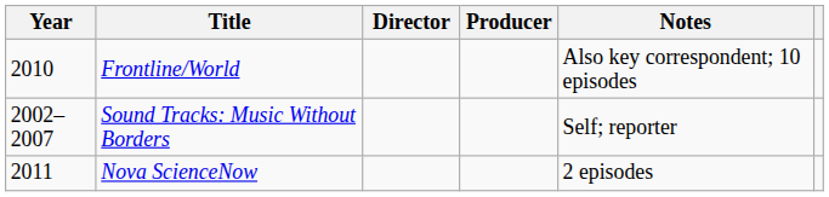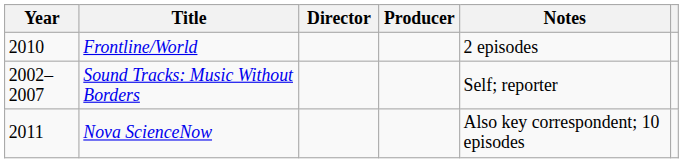 <table class="wikitable sortable">
 <tr>
 <th>Year</th>
 <th>Title</th>
 <th width="65">Director</th>
 <th width="65">Producer</th>
 <th class="unsortable">Notes</th>
 <th class="unsortable"></th>
 </tr>
 <tr>
 <td>2010</td>
 <td><em><a href='#'>Frontline/World</a></em></td>
 <td></td>
 <td></td>
-<td>Also key correspondent; 10 episodes</td>
+<td>2 episodes</td>
 <td></td>
 </tr>
 <tr>
 <td>2002–2007</td>
 <td><em><a href='#'>Sound Tracks: Music Without Borders</a></em></td>
 <td></td>
 <td></td>
 <td>Self; reporter</td>
 <td></td>
 </tr>
 <tr>
 <td>2011</td>
 <td><em><a href='#'>Nova ScienceNow</a></em></td>
 <td></td>
 <td></td>
-<td>2 episodes</td>
+<td>Also key correspondent; 10 episodes</td>
 <td></td>
 </tr>
 </table>
